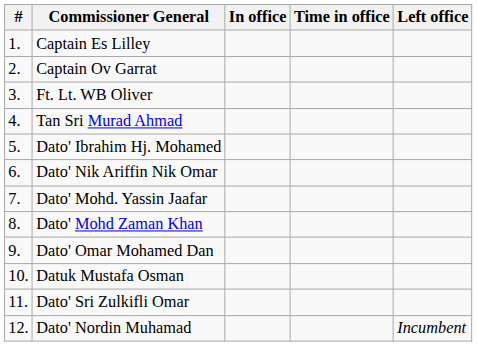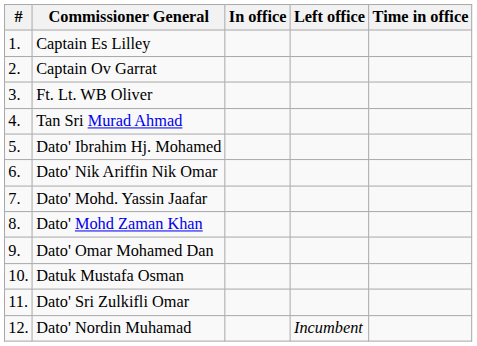 <table class="wikitable">
 <tr>
 <th>#</th>
 <th>Commissioner General</th>
 <th>In office</th>
+<th>Left office</th>
 <th>Time in office</th>
-<th>Left office</th>
 </tr>
 <tr>
 <td>1.</td>
 <td>Captain Es Lilley</td>
 <td></td>
 <td></td>
 <td></td>
 </tr>
 <tr>
 <td>2.</td>
 <td>Captain Ov Garrat</td>
 <td></td>
 <td></td>
 <td></td>
 </tr>
 <tr>
 <td>3.</td>
 <td>Ft. Lt. WB Oliver</td>
 <td></td>
 <td></td>
 <td></td>
 </tr>
 <tr>
 <td>4.</td>
 <td>Tan Sri <a href='#'>Murad Ahmad</a></td>
 <td></td>
 <td></td>
 <td></td>
 </tr>
 <tr>
 <td>5.</td>
 <td>Dato' Ibrahim Hj. Mohamed</td>
 <td></td>
 <td></td>
 <td></td>
 </tr>
 <tr>
 <td>6.</td>
 <td>Dato' Nik Ariffin Nik Omar</td>
 <td></td>
 <td></td>
 <td></td>
 </tr>
 <tr>
 <td>7.</td>
 <td>Dato' Mohd. Yassin Jaafar</td>
 <td></td>
 <td></td>
 <td></td>
 </tr>
 <tr>
 <td>8.</td>
 <td>Dato' <a href='#'>Mohd Zaman Khan</a></td>
 <td></td>
 <td></td>
 <td></td>
 </tr>
 <tr>
 <td>9.</td>
 <td>Dato' Omar Mohamed Dan</td>
 <td></td>
 <td></td>
 <td></td>
 </tr>
 <tr>
 <td>10.</td>
 <td>Datuk Mustafa Osman</td>
 <td></td>
 <td></td>
 <td></td>
 </tr>
 <tr>
 <td>11.</td>
 <td>Dato' Sri Zulkifli Omar</td>
 <td></td>
 <td></td>
 <td></td>
 </tr>
 <tr>
 <td>12.</td>
 <td>Dato' Nordin Muhamad</td>
 <td></td>
+<td><em>Incumbent</em></td>
 <td></td>
-<td><em>Incumbent</em></td>
 </tr>
 </table>
